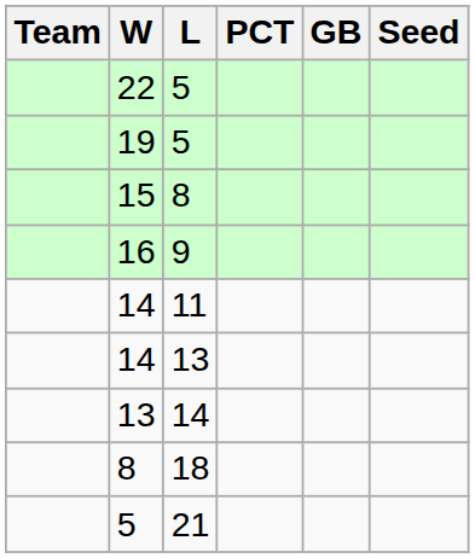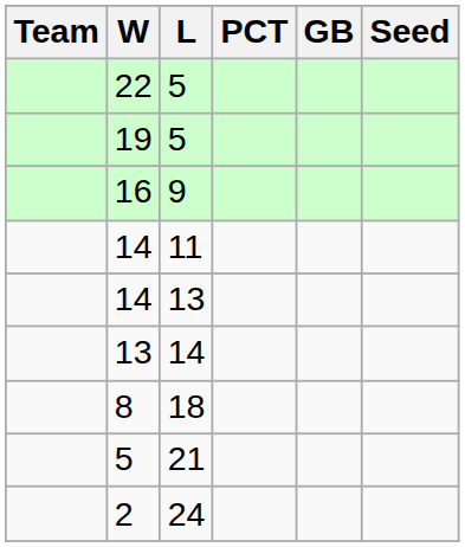 <table class=wikitable>
 <tr>
 <th>Team</th>
 <th>W</th>
 <th>L</th>
 <th>PCT</th>
 <th>GB</th>
 <th>Seed</th>
 </tr>
 <tr bgcolor=#ccffcc>
 <td></td>
 <td>22</td>
 <td>5</td>
 <td></td>
 <td></td>
 <td></td>
 </tr>
 <tr bgcolor=#ccffcc>
 <td></td>
 <td>19</td>
 <td>5</td>
-<td></td>
-<td></td>
-<td></td>
-</tr>
-<tr bgcolor=#ccffcc>
-<td></td>
-<td>15</td>
-<td>8</td>
 <td></td>
 <td></td>
 <td></td>
 </tr>
 <tr bgcolor=#ccffcc>
 <td></td>
 <td>16</td>
 <td>9</td>
 <td></td>
 <td></td>
 <td></td>
 </tr>
 <tr>
 <td></td>
 <td>14</td>
 <td>11</td>
 <td></td>
 <td></td>
 <td></td>
 </tr>
 <tr>
 <td></td>
 <td>14</td>
 <td>13</td>
 <td></td>
 <td></td>
 <td></td>
 </tr>
 <tr>
 <td></td>
 <td>13</td>
 <td>14</td>
 <td></td>
 <td></td>
 <td></td>
 </tr>
 <tr>
 <td></td>
 <td>8</td>
 <td>18</td>
 <td></td>
 <td></td>
 <td></td>
 </tr>
 <tr>
 <td></td>
 <td>5</td>
 <td>21</td>
 <td></td>
 <td></td>
 <td></td>
 </tr>
+<tr>
+<td></td>
+<td>2</td>
+<td>24</td>
+<td></td>
+<td></td>
+<td></td>
+</tr>
 </table>
